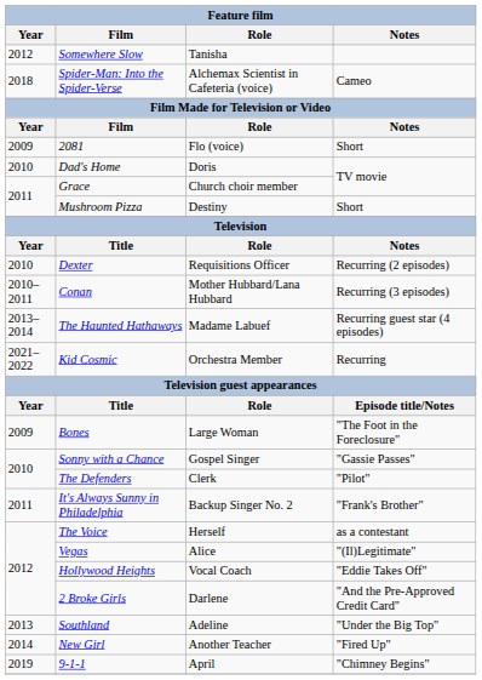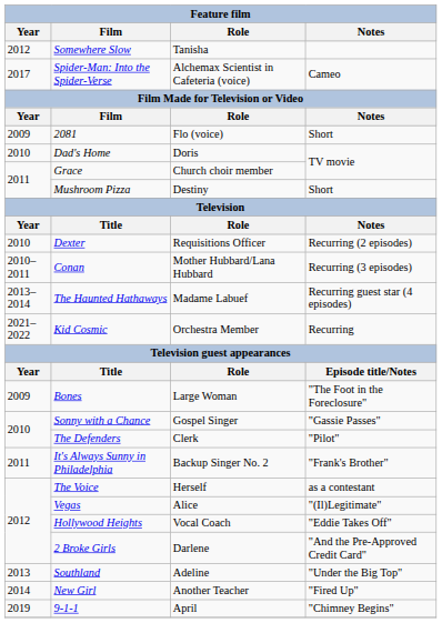 <table class="wikitable">
 <tr style="background:#ccc; text-align:center;">
 <th colspan="4" style="background: LightSteelBlue;">Feature film</th>
 </tr>
 <tr style="background:#ccc; text-align:center;">
 <th style="text-align:center;">Year</th>
 <th>Film</th>
 <th>Role</th>
 <th>Notes</th>
 </tr>
 <tr>
 <td>2012</td>
 <td><em><a href='#'>Somewhere Slow</a></em></td>
 <td>Tanisha</td>
 <td></td>
 </tr>
 <tr>
-<td>2018</td>
+<td>2017</td>
 <td><em><a href='#'>Spider-Man: Into the Spider-Verse</a></em></td>
 <td>Alchemax Scientist in Cafeteria (voice)</td>
 <td>Cameo</td>
 </tr>
 <tr style="background:#ccc; text-align:center;">
 <th colspan="4" style="background: LightSteelBlue;">Film Made for Television or Video</th>
 </tr>
 <tr style="background:#ccc; text-align:center;">
 <th style="text-align:center;">Year</th>
 <th>Film</th>
 <th>Role</th>
 <th>Notes</th>
 </tr>
 <tr>
 <td>2009</td>
 <td><em>2081</em></td>
 <td>Flo (voice)</td>
 <td>Short</td>
 </tr>
 <tr>
 <td>2010</td>
 <td><em>Dad's Home</em></td>
 <td>Doris</td>
 <td rowspan="2">TV movie</td>
 </tr>
 <tr>
 <td rowspan="2">2011</td>
 <td><em>Grace</em></td>
 <td>Church choir member</td>
 </tr>
 <tr>
 <td><em>Mushroom Pizza</em></td>
 <td>Destiny</td>
 <td>Short</td>
 </tr>
 <tr style="background:#ccc; text-align:center;">
 <th colspan="4" style="background: LightSteelBlue;">Television</th>
 </tr>
 <tr style="background:#ccc; text-align:center;">
 <th>Year</th>
 <th>Title</th>
 <th>Role</th>
 <th>Notes</th>
 </tr>
 <tr>
 <td>2010</td>
 <td><em><a href='#'>Dexter</a></em></td>
 <td>Requisitions Officer</td>
 <td>Recurring (2 episodes)</td>
 </tr>
 <tr>
 <td>2010–2011</td>
 <td><em><a href='#'>Conan</a></em></td>
 <td>Mother Hubbard/Lana Hubbard</td>
 <td>Recurring (3 episodes)</td>
 </tr>
 <tr>
 <td>2013–2014</td>
 <td><em><a href='#'>The Haunted Hathaways</a></em></td>
 <td>Madame Labuef</td>
 <td>Recurring guest star (4 episodes)</td>
 </tr>
 <tr>
 <td>2021–2022</td>
 <td><em><a href='#'>Kid Cosmic</a></em></td>
 <td>Orchestra Member</td>
 <td>Recurring</td>
 </tr>
 <tr style="background:#ccc; text-align:center;">
 <th colspan="4" style="background: LightSteelBlue;">Television guest appearances</th>
 </tr>
 <tr style="background:#ccc; text-align:center;">
 <th>Year</th>
 <th>Title</th>
 <th>Role</th>
 <th>Episode title/Notes</th>
 </tr>
 <tr>
 <td>2009</td>
 <td><em><a href='#'>Bones</a></em></td>
 <td>Large Woman</td>
 <td>"The Foot in the Foreclosure"</td>
 </tr>
 <tr>
 <td rowspan="2">2010</td>
 <td><em><a href='#'>Sonny with a Chance</a></em></td>
 <td>Gospel Singer</td>
 <td>"Gassie Passes"</td>
 </tr>
 <tr>
 <td><em><a href='#'>The Defenders</a></em></td>
 <td>Clerk</td>
 <td>"Pilot"</td>
 </tr>
 <tr>
 <td>2011</td>
 <td><em><a href='#'>It's Always Sunny in Philadelphia</a></em></td>
 <td>Backup Singer No. 2</td>
 <td>"Frank's Brother"</td>
 </tr>
 <tr>
 <td rowspan="4">2012</td>
 <td><em><a href='#'>The Voice</a></em></td>
 <td>Herself</td>
 <td>as a contestant</td>
 </tr>
 <tr>
 <td><em><a href='#'>Vegas</a></em></td>
 <td>Alice</td>
 <td>"(Il)Legitimate"</td>
 </tr>
 <tr>
 <td><em><a href='#'>Hollywood Heights</a></em></td>
 <td>Vocal Coach</td>
 <td>"Eddie Takes Off"</td>
 </tr>
 <tr>
 <td><em><a href='#'>2 Broke Girls</a></em></td>
 <td>Darlene</td>
 <td>"And the Pre-Approved Credit Card"</td>
 </tr>
 <tr>
 <td>2013</td>
 <td><em><a href='#'>Southland</a></em></td>
 <td>Adeline</td>
 <td>"Under the Big Top"</td>
 </tr>
 <tr>
 <td>2014</td>
 <td><em><a href='#'>New Girl</a></em></td>
 <td>Another Teacher</td>
 <td>"Fired Up"</td>
 </tr>
 <tr>
 <td>2019</td>
 <td><em><a href='#'>9-1-1</a></em></td>
 <td>April</td>
 <td>"Chimney Begins"</td>
 </tr>
 <tr>
 </tr>
 </table>
